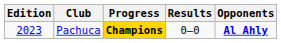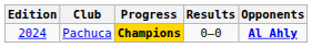 <table class="wikitable" style="text-align: center;">
 <tr>
 <th>Edition</th>
 <th>Club</th>
 <th>Progress</th>
 <th>Results</th>
 <th>Opponents</th>
 </tr>
 <tr>
-<td> <a href='#'>2023</a></td>
+<td> <a href='#'>2024</a></td>
 <td><a href='#'>Pachuca</a></td>
 <td bgcolor="gold"><strong>Champions</strong></td>
 <td>0–0<br><small></small></td>
 <td><strong> <a href='#'>Al Ahly</a></strong></td>
 </tr>
 </table>
